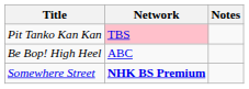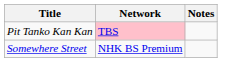 <table class="wikitable">
 <tr>
 <th>Title</th>
 <th>Network</th>
 <th>Notes</th>
 </tr>
 <tr>
 <td><em>Pit Tanko Kan Kan</em></td>
 <td style="background: pink;"><a href='#'>TBS</a></td>
 <td></td>
 </tr>
 <tr>
-<td><em>Be Bop! High Heel</em></td>
-<td><a href='#'>ABC</a></td>
-<td></td>
-</tr>
-<tr>
 <td><em><a href='#'>Somewhere Street</a></em></td>
-<td><strong><a href='#'>NHK BS Premium</a></strong></td>
+<td><a href='#'>NHK BS Premium</a></td>
 <td></td>
 </tr>
 </table>
